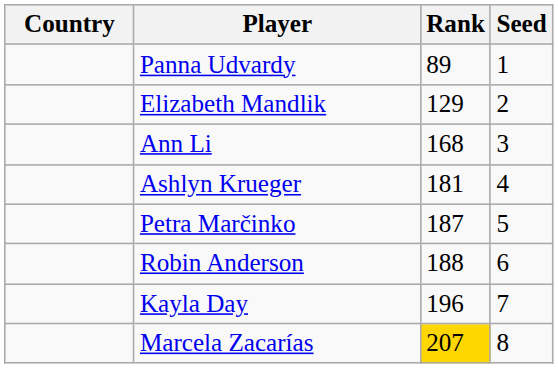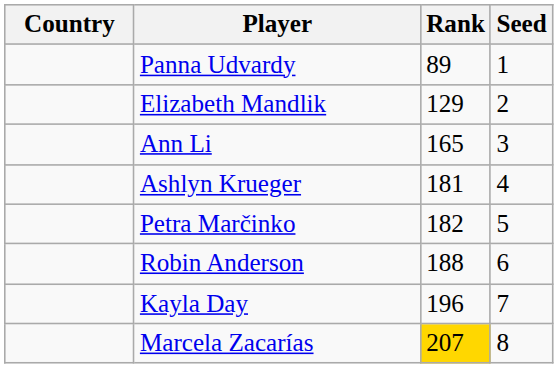 <table class="wikitable">
 <tr>
 <th width="75">Country</th>
 <th width="175">Player</th>
 <th>Rank</th>
 <th>Seed</th>
 </tr>
 <tr>
 <td></td>
 <td><a href='#'>Panna Udvardy</a></td>
 <td>89</td>
 <td>1</td>
 </tr>
 <tr>
 <td></td>
 <td><a href='#'>Elizabeth Mandlik</a></td>
 <td>129</td>
 <td>2</td>
 </tr>
 <tr>
 <td></td>
 <td><a href='#'>Ann Li</a></td>
-<td>168</td>
+<td>165</td>
 <td>3</td>
 </tr>
 <tr>
 <td></td>
 <td><a href='#'>Ashlyn Krueger</a></td>
 <td>181</td>
 <td>4</td>
 </tr>
 <tr>
 <td></td>
 <td><a href='#'>Petra Marčinko</a></td>
-<td>187</td>
+<td>182</td>
 <td>5</td>
 </tr>
 <tr>
 <td></td>
 <td><a href='#'>Robin Anderson</a></td>
 <td>188</td>
 <td>6</td>
 </tr>
 <tr>
 <td></td>
 <td><a href='#'>Kayla Day</a></td>
 <td>196</td>
 <td>7</td>
 </tr>
 <tr>
 <td></td>
 <td><a href='#'>Marcela Zacarías</a></td>
 <td style="background: gold;">207</td>
 <td>8</td>
 </tr>
 </table>
